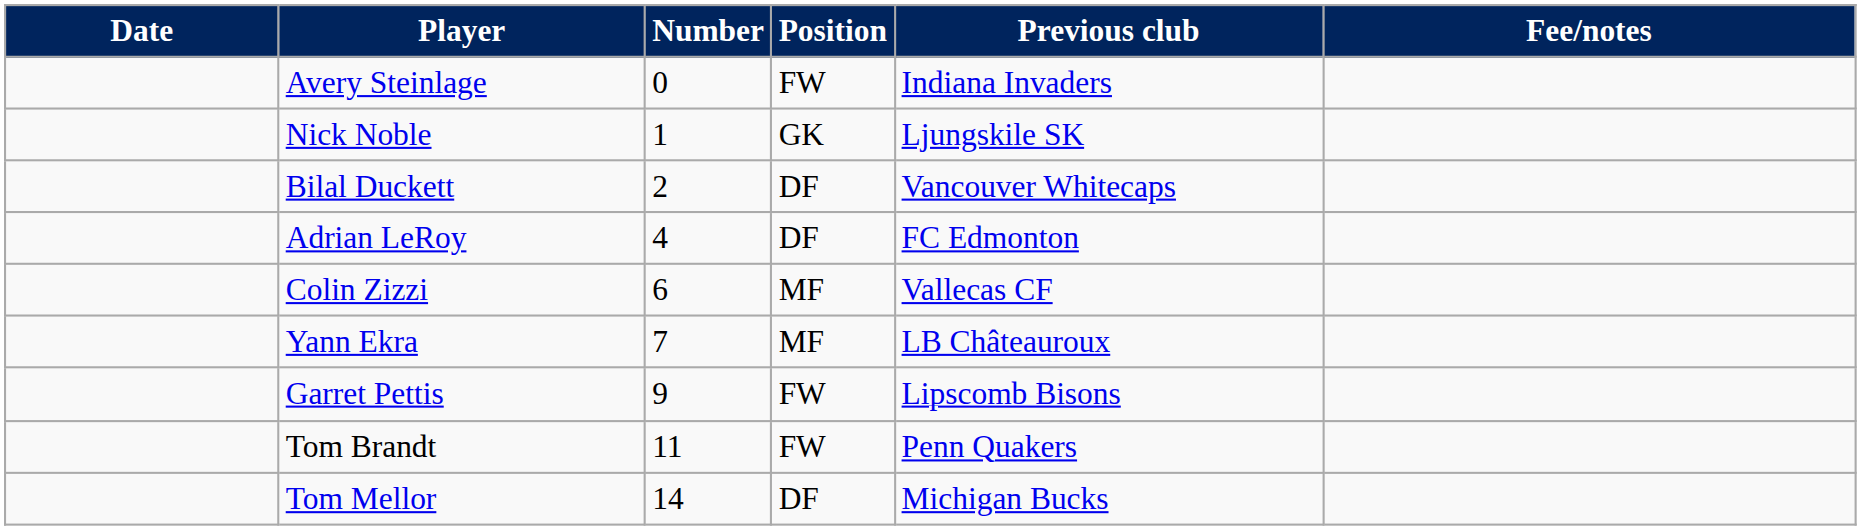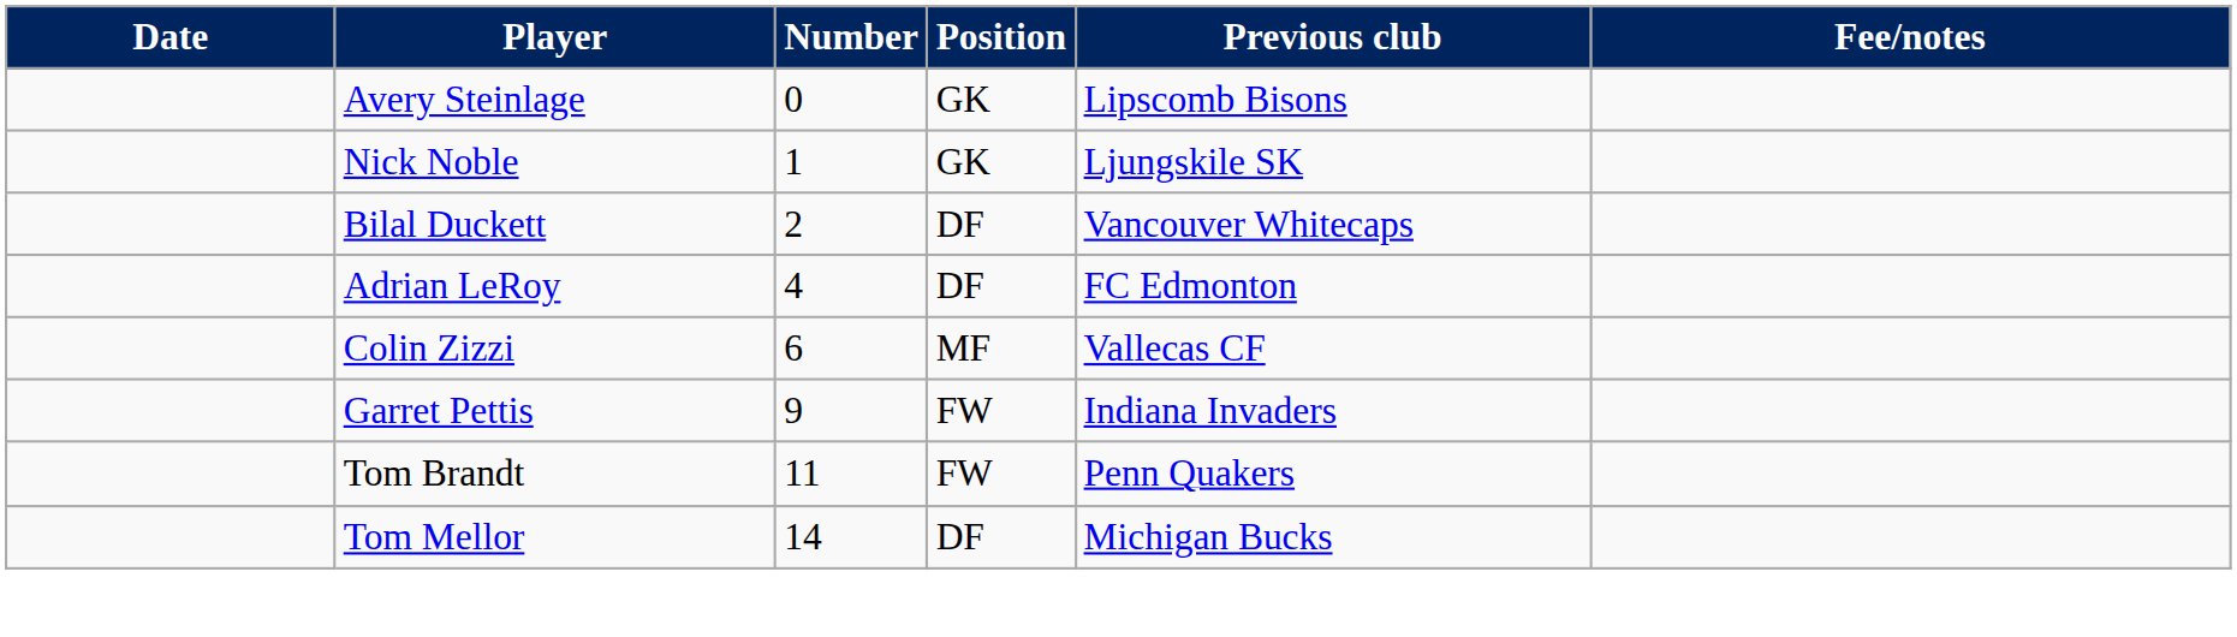 <table class="wikitable" style="text-align:left; font-size:95%;">
 <tr>
 <th style="color:white; background:#00245D; width:125px;">Date</th>
 <th style="color:white; background:#00245D; width:170px;">Player</th>
 <th style="color:white; background:#00245D; width:50px;">Number</th>
 <th style="color:white; background:#00245D; width:50px;">Position</th>
 <th style="color:white; background:#00245D; width:200px;">Previous club</th>
 <th style="color:white; background:#00245D; width:250px;">Fee/notes</th>
 </tr>
 <tr>
 <td></td>
 <td> <a href='#'>Avery Steinlage</a></td>
 <td>0</td>
-<td>FW</td>
-<td> <a href='#'>Indiana Invaders</a></td>
+<td>GK</td>
+<td> <a href='#'>Lipscomb Bisons</a></td>
 <td></td>
 </tr>
 <tr>
 <td></td>
 <td> <a href='#'>Nick Noble</a></td>
 <td>1</td>
 <td>GK</td>
 <td> <a href='#'>Ljungskile SK</a></td>
 <td></td>
 </tr>
 <tr>
 <td></td>
 <td> <a href='#'>Bilal Duckett</a></td>
 <td>2</td>
 <td>DF</td>
 <td> <a href='#'>Vancouver Whitecaps</a></td>
 <td></td>
 </tr>
 <tr>
 <td></td>
 <td> <a href='#'>Adrian LeRoy</a></td>
 <td>4</td>
 <td>DF</td>
 <td> <a href='#'>FC Edmonton</a></td>
 <td></td>
 </tr>
 <tr>
 <td></td>
 <td> <a href='#'>Colin Zizzi</a></td>
 <td>6</td>
 <td>MF</td>
 <td> <a href='#'>Vallecas CF</a></td>
 <td></td>
 </tr>
 <tr>
 <td></td>
-<td> <a href='#'>Yann Ekra</a></td>
-<td>7</td>
-<td>MF</td>
-<td> <a href='#'>LB Châteauroux</a></td>
-<td></td>
-</tr>
-<tr>
-<td></td>
 <td> <a href='#'>Garret Pettis</a></td>
 <td>9</td>
 <td>FW</td>
-<td> <a href='#'>Lipscomb Bisons</a></td>
+<td> <a href='#'>Indiana Invaders</a></td>
 <td></td>
 </tr>
 <tr>
 <td></td>
 <td> Tom Brandt</td>
 <td>11</td>
 <td>FW</td>
 <td> <a href='#'>Penn Quakers</a></td>
 <td></td>
 </tr>
 <tr>
 <td></td>
 <td> <a href='#'>Tom Mellor</a></td>
 <td>14</td>
 <td>DF</td>
 <td> <a href='#'>Michigan Bucks</a></td>
 <td></td>
 </tr>
 </table>
